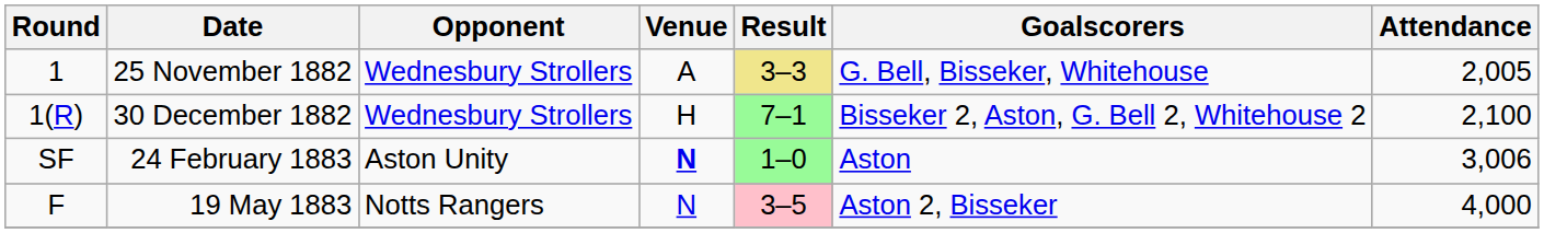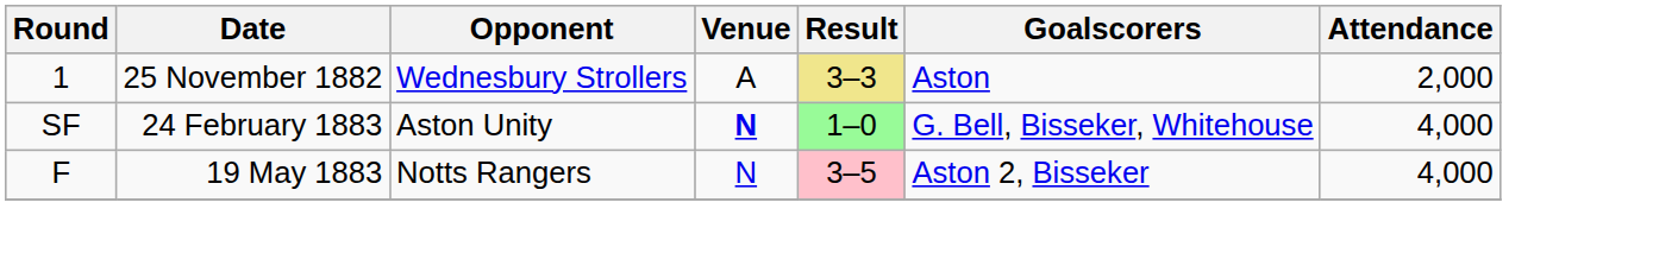 <table class="wikitable">
 <tr>
 <th>Round</th>
 <th>Date</th>
 <th>Opponent</th>
 <th>Venue</th>
 <th>Result</th>
 <th>Goalscorers</th>
 <th>Attendance</th>
 </tr>
 <tr>
 <td align="center">1</td>
 <td align="right">25 November 1882</td>
 <td><a href='#'>Wednesbury Strollers</a></td>
 <td align="center">A</td>
 <td align="center" bgcolor="Khaki">3–3</td>
-<td><a href='#'>G. Bell</a>, <a href='#'>Bisseker</a>, <a href='#'>Whitehouse</a></td>
-<td align="right">2,005</td>
-</tr>
-<tr>
-<td align="center">1(<a href='#'>R</a>)</td>
-<td align="right">30 December 1882</td>
-<td><a href='#'>Wednesbury Strollers</a></td>
-<td align="center">H</td>
-<td align="center" bgcolor="PaleGreen">7–1</td>
-<td><a href='#'>Bisseker</a> 2, <a href='#'>Aston</a>, <a href='#'>G. Bell</a> 2, <a href='#'>Whitehouse</a> 2</td>
-<td align="right">2,100</td>
+<td><a href='#'>Aston</a></td>
+<td align="right">2,000</td>
 </tr>
 <tr>
 <td align="center">SF</td>
 <td align="right">24 February 1883</td>
 <td>Aston Unity</td>
 <td align="center"><strong><a href='#'>N</a></strong></td>
 <td align="center" bgcolor="PaleGreen">1–0</td>
-<td><a href='#'>Aston</a></td>
-<td align="right">3,006</td>
+<td><a href='#'>G. Bell</a>, <a href='#'>Bisseker</a>, <a href='#'>Whitehouse</a></td>
+<td align="right">4,000</td>
 </tr>
 <tr>
 <td align="center">F</td>
 <td align="right">19 May 1883</td>
 <td>Notts Rangers</td>
 <td align="center"><a href='#'>N</a></td>
 <td align="center" bgcolor="Pink">3–5</td>
 <td><a href='#'>Aston</a> 2, <a href='#'>Bisseker</a></td>
 <td align="right">4,000</td>
 </tr>
 <tr>
 </tr>
 </table>
